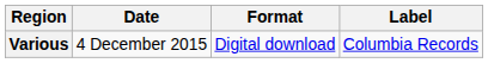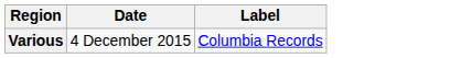 <table class="wikitable plainrowheaders">
 <tr>
 <th>Region</th>
 <th>Date</th>
-<th>Format</th>
 <th>Label</th>
 </tr>
 <tr>
 <th scope="row">Various</th>
 <td>4 December 2015</td>
-<td><a href='#'>Digital download</a></td>
 <td><a href='#'>Columbia Records</a></td>
 </tr>
 </table>
